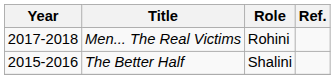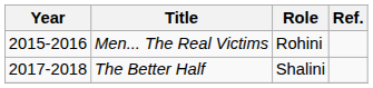 <table class="wikitable sortable">
 <tr>
 <th>Year</th>
 <th>Title</th>
 <th>Role</th>
 <th class="unsortable">Ref.</th>
 </tr>
 <tr>
-<td>2017-2018</td>
+<td>2015-2016</td>
 <td><em>Men... The Real Victims</em></td>
 <td>Rohini</td>
 <td></td>
 </tr>
 <tr>
-<td>2015-2016</td>
+<td>2017-2018</td>
 <td><em>The Better Half</em></td>
 <td>Shalini</td>
 <td></td>
 </tr>
 <tr>
 </tr>
 </table>
